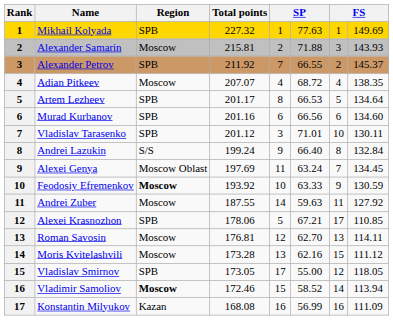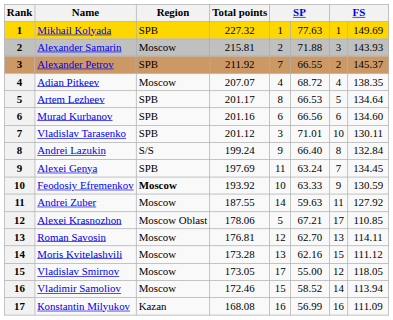 <table class="wikitable sortable">
 <tr>
 <th>Rank</th>
 <th>Name</th>
 <th>Region</th>
 <th>Total points</th>
 <th colspan=2 width=80px><a href='#'>SP</a></th>
 <th colspan=2 width=80px><a href='#'>FS</a></th>
 </tr>
 <tr bgcolor=gold>
 <td align=center><strong>1</strong></td>
 <td><a href='#'>Mikhail Kolyada</a></td>
 <td>SPB</td>
 <td align=center>227.32</td>
 <td align=center>1</td>
 <td align=center>77.63</td>
 <td align=center>1</td>
 <td align=center>149.69</td>
 </tr>
 <tr bgcolor=silver>
 <td align=center><strong>2</strong></td>
 <td><a href='#'>Alexander Samarin</a></td>
 <td>Moscow</td>
 <td align=center>215.81</td>
 <td align=center>2</td>
 <td align=center>71.88</td>
 <td align=center>3</td>
 <td align=center>143.93</td>
 </tr>
 <tr bgcolor=cc9966>
 <td align=center><strong>3</strong></td>
 <td><a href='#'>Alexander Petrov</a></td>
 <td>SPB</td>
 <td align=center>211.92</td>
 <td align=center>7</td>
 <td align=center>66.55</td>
 <td align=center>2</td>
 <td align=center>145.37</td>
 </tr>
 <tr>
 <th>4</th>
 <td><a href='#'>Adian Pitkeev</a></td>
 <td>Moscow</td>
 <td align=center>207.07</td>
 <td align=center>4</td>
 <td align=center>68.72</td>
 <td align=center>4</td>
 <td align=center>138.35</td>
 </tr>
 <tr>
 <th>5</th>
 <td><a href='#'>Artem Lezheev</a></td>
 <td>SPB</td>
 <td align=center>201.17</td>
 <td align=center>8</td>
 <td align=center>66.53</td>
 <td align=center>5</td>
 <td align=center>134.64</td>
 </tr>
 <tr>
 <th>6</th>
 <td><a href='#'>Murad Kurbanov</a></td>
 <td>SPB</td>
 <td align=center>201.16</td>
 <td align=center>6</td>
 <td align=center>66.56</td>
 <td align=center>6</td>
 <td align=center>134.60</td>
 </tr>
 <tr>
 <th>7</th>
 <td><a href='#'>Vladislav Tarasenko</a></td>
 <td>SPB</td>
 <td align=center>201.12</td>
 <td align=center>3</td>
 <td align=center>71.01</td>
 <td align=center>10</td>
 <td align=center>130.11</td>
 </tr>
 <tr>
 <th>8</th>
 <td><a href='#'>Andrei Lazukin</a></td>
 <td>S/S</td>
 <td align=center>199.24</td>
 <td align=center>9</td>
 <td align=center>66.40</td>
 <td align=center>8</td>
 <td align=center>132.84</td>
 </tr>
 <tr>
 <th>9</th>
 <td><a href='#'>Alexei Genya</a></td>
-<td>Moscow Oblast</td>
+<td>SPB</td>
 <td align=center>197.69</td>
 <td align=center>11</td>
 <td align=center>63.24</td>
 <td align=center>7</td>
 <td align=center>134.45</td>
 </tr>
 <tr>
 <th>10</th>
 <td><a href='#'>Feodosiy Efremenkov</a></td>
 <td><strong>Moscow</strong></td>
 <td align=center>193.92</td>
 <td align=center>10</td>
 <td align=center>63.33</td>
 <td align=center>9</td>
 <td align=center>130.59</td>
 </tr>
 <tr>
 <th>11</th>
 <td><a href='#'>Andrei Zuber</a></td>
 <td>Moscow</td>
 <td align=center>187.55</td>
 <td align=center>14</td>
 <td align=center>59.63</td>
 <td align=center>11</td>
 <td align=center>127.92</td>
 </tr>
 <tr>
 <th>12</th>
 <td><a href='#'>Alexei Krasnozhon</a></td>
-<td>SPB</td>
+<td>Moscow Oblast</td>
 <td align=center>178.06</td>
 <td align=center>5</td>
 <td align=center>67.21</td>
 <td align=center>17</td>
 <td align=center>110.85</td>
 </tr>
 <tr>
 <th>13</th>
 <td><a href='#'>Roman Savosin</a></td>
 <td>Moscow</td>
 <td align=center>176.81</td>
 <td align=center>12</td>
 <td align=center>62.70</td>
 <td align=center>13</td>
 <td align=center>114.11</td>
 </tr>
 <tr>
 <th>14</th>
 <td><a href='#'>Moris Kvitelashvili</a></td>
 <td>Moscow</td>
 <td align=center>173.28</td>
 <td align=center>13</td>
 <td align=center>62.16</td>
 <td align=center>15</td>
 <td align=center>111.12</td>
 </tr>
 <tr>
 <th>15</th>
 <td><a href='#'>Vladislav Smirnov</a></td>
-<td>SPB</td>
+<td>Moscow</td>
 <td align=center>173.05</td>
 <td align=center>17</td>
 <td align=center>55.00</td>
 <td align=center>12</td>
 <td align=center>118.05</td>
 </tr>
 <tr>
 <th>16</th>
 <td><a href='#'>Vladimir Samoliov</a></td>
-<td><strong>Moscow</strong></td>
+<td>Moscow</td>
 <td align=center>172.46</td>
 <td align=center>15</td>
 <td align=center>58.52</td>
 <td align=center>14</td>
 <td align=center>113.94</td>
 </tr>
 <tr>
 <th>17</th>
 <td><a href='#'>Кonstantin Milyukov</a></td>
 <td>Kazan</td>
 <td align=center>168.08</td>
 <td align=center>16</td>
 <td align=center>56.99</td>
 <td align=center>16</td>
 <td align=center>111.09</td>
 </tr>
 </table>
